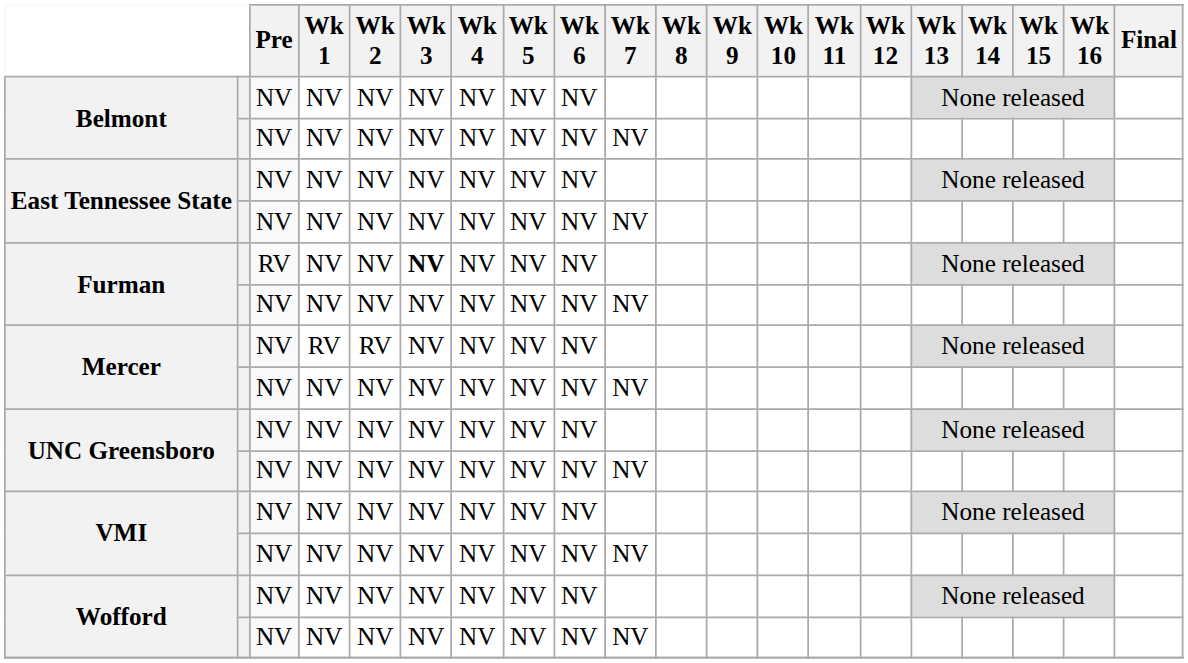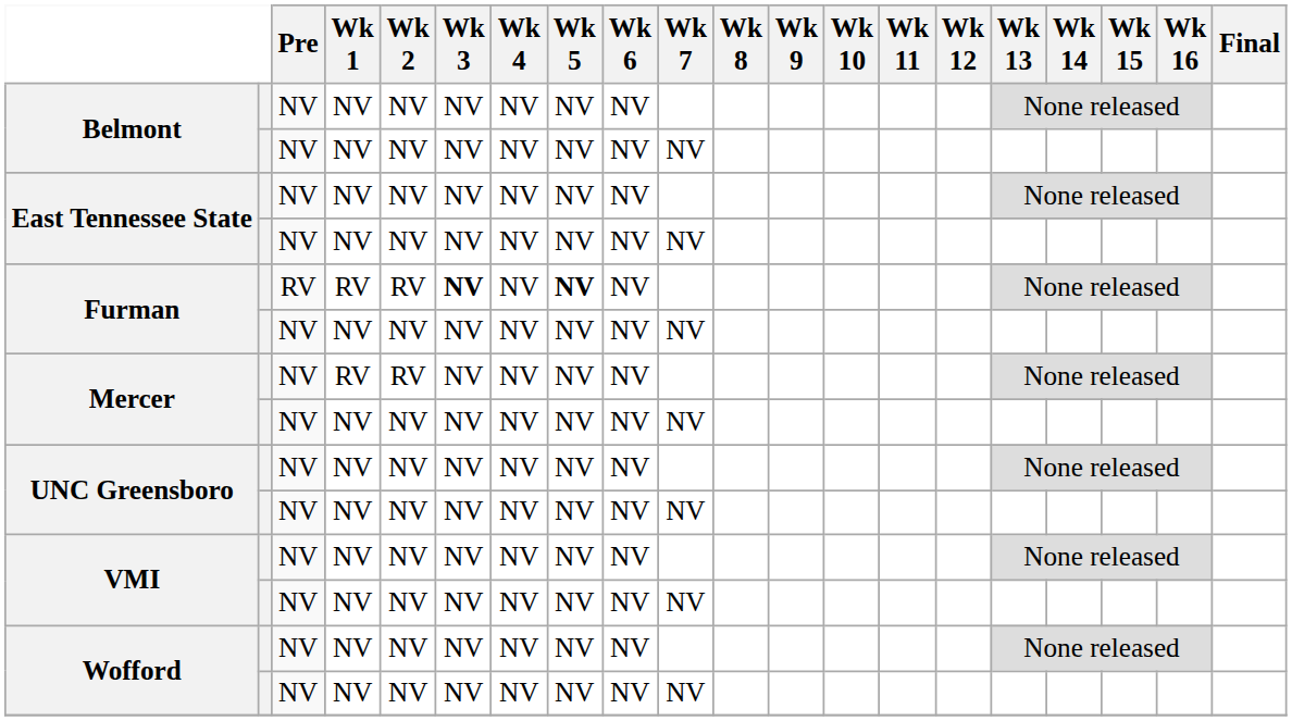 <table class="wikitable" style="white-space:nowrap;font-size:90%;text-align:center;">
 <tr>
 <th colspan=2 style="background:white; border-top-style:hidden; border-left-style:hidden;"> </th>
 <th>Pre</th>
 <th>Wk<br> 1</th>
 <th>Wk<br>2</th>
 <th>Wk<br>3</th>
 <th>Wk<br>4</th>
 <th>Wk<br>5</th>
 <th>Wk<br>6</th>
 <th>Wk<br>7</th>
 <th>Wk<br>8</th>
 <th>Wk<br>9</th>
 <th>Wk<br>10</th>
 <th>Wk<br>11</th>
 <th>Wk<br>12</th>
 <th>Wk<br>13</th>
 <th>Wk<br>14</th>
 <th>Wk<br>15</th>
 <th>Wk<br>16</th>
 <th>Final</th>
 </tr>
 <tr>
 <th rowspan=2 style=>Belmont</th>
 <th></th>
 <td>NV</td>
 <td style="background:#FFF;">NV</td>
 <td style="background:#FFF;">NV</td>
 <td style="background:#FFF;">NV</td>
 <td style="background:#FFF;">NV</td>
 <td style="background:#FFF;">NV</td>
 <td style="background:#FFF;">NV</td>
 <td style="background:#FFF;"></td>
 <td style="background:#FFF;"></td>
 <td style="background:#FFF;"></td>
 <td style="background:#FFF;"></td>
 <td style="background:#FFF;"></td>
 <td style="background:#FFF;"></td>
 <td colspan="4" style="background:#DDD;">None released</td>
 <td style="background:#FFF;"></td>
 </tr>
 <tr>
 <th></th>
 <td>NV</td>
 <td style="background:#FFF;">NV</td>
 <td style="background:#FFF;">NV</td>
 <td style="background:#FFF;">NV</td>
 <td style="background:#FFF;">NV</td>
 <td style="background:#FFF;">NV</td>
 <td style="background:#FFF;">NV</td>
 <td style="background:#FFF;">NV</td>
 <td style="background:#FFF;"></td>
 <td style="background:#FFF;"></td>
 <td style="background:#FFF;"></td>
 <td style="background:#FFF;"></td>
 <td style="background:#FFF;"></td>
 <td style="background:#FFF;"></td>
 <td style="background:#FFF;"></td>
 <td style="background:#FFF;"></td>
 <td style="background:#FFF;"></td>
 <td style="background:#FFF;"></td>
 </tr>
 <tr>
 <th rowspan=2 style=>East Tennessee State</th>
 <th></th>
 <td>NV</td>
 <td style="background:#FFF;">NV</td>
 <td style="background:#FFF;">NV</td>
 <td style="background:#FFF;">NV</td>
 <td style="background:#FFF;">NV</td>
 <td style="background:#FFF;">NV</td>
 <td style="background:#FFF;">NV</td>
 <td style="background:#FFF;"></td>
 <td style="background:#FFF;"></td>
 <td style="background:#FFF;"></td>
 <td style="background:#FFF;"></td>
 <td style="background:#FFF;"></td>
 <td style="background:#FFF;"></td>
 <td colspan="4" style="background:#DDD;">None released</td>
 <td style="background:#FFF;"></td>
 </tr>
 <tr>
 <th></th>
 <td>NV</td>
 <td style="background:#FFF;">NV</td>
 <td style="background:#FFF;">NV</td>
 <td style="background:#FFF;">NV</td>
 <td style="background:#FFF;">NV</td>
 <td style="background:#FFF;">NV</td>
 <td style="background:#FFF;">NV</td>
 <td style="background:#FFF;">NV</td>
 <td style="background:#FFF;"></td>
 <td style="background:#FFF;"></td>
 <td style="background:#FFF;"></td>
 <td style="background:#FFF;"></td>
 <td style="background:#FFF;"></td>
 <td style="background:#FFF;"></td>
 <td style="background:#FFF;"></td>
 <td style="background:#FFF;"></td>
 <td style="background:#FFF;"></td>
 <td style="background:#FFF;"></td>
 </tr>
 <tr>
 <th rowspan=2 style=>Furman</th>
 <th></th>
 <td>RV</td>
-<td style="background:#FFF;">NV</td>
+<td style="background:#FFF;">RV</td>
+<td style="background:#FFF;">RV</td>
+<td style="background:#FFF;"><strong>NV</strong></td>
 <td style="background:#FFF;">NV</td>
 <td style="background:#FFF;"><strong>NV</strong></td>
-<td style="background:#FFF;">NV</td>
-<td style="background:#FFF;">NV</td>
 <td style="background:#FFF;">NV</td>
 <td style="background:#FFF;"></td>
 <td style="background:#FFF;"></td>
 <td style="background:#FFF;"></td>
 <td style="background:#FFF;"></td>
 <td style="background:#FFF;"></td>
 <td style="background:#FFF;"></td>
 <td colspan="4" style="background:#DDD;">None released</td>
 <td style="background:#FFF;"></td>
 </tr>
 <tr>
 <th></th>
 <td>NV</td>
 <td style="background:#FFF;">NV</td>
 <td style="background:#FFF;">NV</td>
 <td style="background:#FFF;">NV</td>
 <td style="background:#FFF;">NV</td>
 <td style="background:#FFF;">NV</td>
 <td style="background:#FFF;">NV</td>
 <td style="background:#FFF;">NV</td>
 <td style="background:#FFF;"></td>
 <td style="background:#FFF;"></td>
 <td style="background:#FFF;"></td>
 <td style="background:#FFF;"></td>
 <td style="background:#FFF;"></td>
 <td style="background:#FFF;"></td>
 <td style="background:#FFF;"></td>
 <td style="background:#FFF;"></td>
 <td style="background:#FFF;"></td>
 <td style="background:#FFF;"></td>
 </tr>
 <tr>
 <th rowspan=2 style=>Mercer</th>
 <th></th>
 <td>NV</td>
 <td style="background:#FFF;">RV</td>
 <td style="background:#FFF;">RV</td>
 <td style="background:#FFF;">NV</td>
 <td style="background:#FFF;">NV</td>
 <td style="background:#FFF;">NV</td>
 <td style="background:#FFF;">NV</td>
 <td style="background:#FFF;"></td>
 <td style="background:#FFF;"></td>
 <td style="background:#FFF;"></td>
 <td style="background:#FFF;"></td>
 <td style="background:#FFF;"></td>
 <td style="background:#FFF;"></td>
 <td colspan="4" style="background:#DDD;">None released</td>
 <td style="background:#FFF;"></td>
 </tr>
 <tr>
 <th></th>
 <td>NV</td>
 <td style="background:#FFF;">NV</td>
 <td style="background:#FFF;">NV</td>
 <td style="background:#FFF;">NV</td>
 <td style="background:#FFF;">NV</td>
 <td style="background:#FFF;">NV</td>
 <td style="background:#FFF;">NV</td>
 <td style="background:#FFF;">NV</td>
 <td style="background:#FFF;"></td>
 <td style="background:#FFF;"></td>
 <td style="background:#FFF;"></td>
 <td style="background:#FFF;"></td>
 <td style="background:#FFF;"></td>
 <td style="background:#FFF;"></td>
 <td style="background:#FFF;"></td>
 <td style="background:#FFF;"></td>
 <td style="background:#FFF;"></td>
 <td style="background:#FFF;"></td>
 </tr>
 <tr>
 <th rowspan=2 style=>UNC Greensboro</th>
 <th></th>
 <td>NV</td>
 <td style="background:#FFF;">NV</td>
 <td style="background:#FFF;">NV</td>
 <td style="background:#FFF;">NV</td>
 <td style="background:#FFF;">NV</td>
 <td style="background:#FFF;">NV</td>
 <td style="background:#FFF;">NV</td>
 <td style="background:#FFF;"></td>
 <td style="background:#FFF;"></td>
 <td style="background:#FFF;"></td>
 <td style="background:#FFF;"></td>
 <td style="background:#FFF;"></td>
 <td style="background:#FFF;"></td>
 <td colspan="4" style="background:#DDD;">None released</td>
 <td style="background:#FFF;"></td>
 </tr>
 <tr>
 <th></th>
 <td>NV</td>
 <td style="background:#FFF;">NV</td>
 <td style="background:#FFF;">NV</td>
 <td style="background:#FFF;">NV</td>
 <td style="background:#FFF;">NV</td>
 <td style="background:#FFF;">NV</td>
 <td style="background:#FFF;">NV</td>
 <td style="background:#FFF;">NV</td>
 <td style="background:#FFF;"></td>
 <td style="background:#FFF;"></td>
 <td style="background:#FFF;"></td>
 <td style="background:#FFF;"></td>
 <td style="background:#FFF;"></td>
 <td style="background:#FFF;"></td>
 <td style="background:#FFF;"></td>
 <td style="background:#FFF;"></td>
 <td style="background:#FFF;"></td>
 <td style="background:#FFF;"></td>
 </tr>
 <tr>
 <th rowspan=2 style=>VMI</th>
 <th></th>
 <td>NV</td>
 <td style="background:#FFF;">NV</td>
 <td style="background:#FFF;">NV</td>
 <td style="background:#FFF;">NV</td>
 <td style="background:#FFF;">NV</td>
 <td style="background:#FFF;">NV</td>
 <td style="background:#FFF;">NV</td>
 <td style="background:#FFF;"></td>
 <td style="background:#FFF;"></td>
 <td style="background:#FFF;"></td>
 <td style="background:#FFF;"></td>
 <td style="background:#FFF;"></td>
 <td style="background:#FFF;"></td>
 <td colspan="4" style="background:#DDD;">None released</td>
 <td style="background:#FFF;"></td>
 </tr>
 <tr>
 <th></th>
 <td>NV</td>
 <td style="background:#FFF;">NV</td>
 <td style="background:#FFF;">NV</td>
 <td style="background:#FFF;">NV</td>
 <td style="background:#FFF;">NV</td>
 <td style="background:#FFF;">NV</td>
 <td style="background:#FFF;">NV</td>
 <td style="background:#FFF;">NV</td>
 <td style="background:#FFF;"></td>
 <td style="background:#FFF;"></td>
 <td style="background:#FFF;"></td>
 <td style="background:#FFF;"></td>
 <td style="background:#FFF;"></td>
 <td style="background:#FFF;"></td>
 <td style="background:#FFF;"></td>
 <td style="background:#FFF;"></td>
 <td style="background:#FFF;"></td>
 <td style="background:#FFF;"></td>
 </tr>
 <tr>
 <th rowspan=2 style=>Wofford</th>
 <th></th>
 <td>NV</td>
 <td style="background:#FFF;">NV</td>
 <td style="background:#FFF;">NV</td>
 <td style="background:#FFF;">NV</td>
 <td style="background:#FFF;">NV</td>
 <td style="background:#FFF;">NV</td>
 <td style="background:#FFF;">NV</td>
 <td style="background:#FFF;"></td>
 <td style="background:#FFF;"></td>
 <td style="background:#FFF;"></td>
 <td style="background:#FFF;"></td>
 <td style="background:#FFF;"></td>
 <td style="background:#FFF;"></td>
 <td colspan="4" style="background:#DDD;">None released</td>
 <td style="background:#FFF;"></td>
 </tr>
 <tr>
 <th></th>
 <td>NV</td>
 <td style="background:#FFF;">NV</td>
 <td style="background:#FFF;">NV</td>
 <td style="background:#FFF;">NV</td>
 <td style="background:#FFF;">NV</td>
 <td style="background:#FFF;">NV</td>
 <td style="background:#FFF;">NV</td>
 <td style="background:#FFF;">NV</td>
 <td style="background:#FFF;"></td>
 <td style="background:#FFF;"></td>
 <td style="background:#FFF;"></td>
 <td style="background:#FFF;"></td>
 <td style="background:#FFF;"></td>
 <td style="background:#FFF;"></td>
 <td style="background:#FFF;"></td>
 <td style="background:#FFF;"></td>
 <td style="background:#FFF;"></td>
 <td style="background:#FFF;"></td>
 </tr>
 <tr>
 </tr>
 </table>
